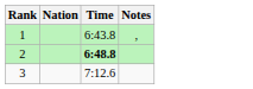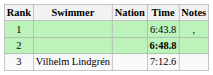 <table class="wikitable sortable" style="text-align:center">
 <tr>
 <th>Rank</th>
+<th>Swimmer</th>
 <th>Nation</th>
 <th>Time</th>
 <th>Notes</th>
 </tr>
 <tr style="background:#bbf3bb;">
 <td>1</td>
 <td align=left></td>
+<td align=left></td>
 <td>6:43.8</td>
 <td>, </td>
 </tr>
 <tr style="background:#bbf3bb;">
 <td>2</td>
 <td align=left></td>
+<td align=left></td>
 <td><strong>6:48.8</strong></td>
 <td></td>
 </tr>
 <tr>
 <td>3</td>
+<td align=left>Vilhelm Lindgrén</td>
 <td align=left></td>
 <td>7:12.6</td>
 <td></td>
 </tr>
 </table>
